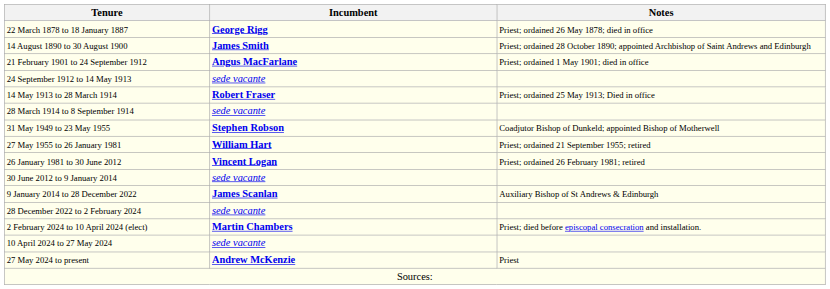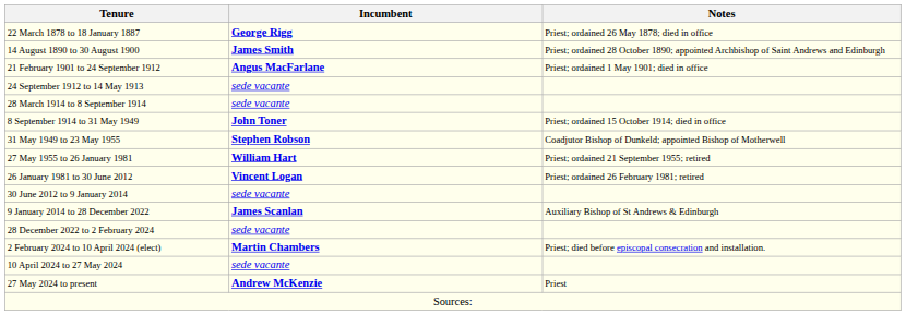 <table class="wikitable" style="width:100%;" border="1" cellpadding="2">
 <tr align=center>
 <th width="25%">Tenure</th>
 <th width="35%">Incumbent</th>
 <th width="40%">Notes</th>
 </tr>
 <tr valign=top bgcolor="#ffffec">
 <td><small>22 March 1878 to 18 January 1887</small></td>
 <td><strong><a href='#'>George Rigg</a></strong></td>
 <td><small>Priest; ordained 26 May 1878; died in office</small></td>
 </tr>
 <tr valign=top bgcolor="#ffffec">
 <td><small>14 August 1890 to 30 August 1900</small></td>
 <td><strong><a href='#'>James Smith</a></strong></td>
 <td><small>Priest; ordained 28 October 1890; appointed Archbishop of Saint Andrews and Edinburgh</small></td>
 </tr>
 <tr valign=top bgcolor="#ffffec">
 <td><small>21 February 1901 to 24 September 1912</small></td>
 <td><strong><a href='#'>Angus MacFarlane</a></strong></td>
 <td><small>Priest; ordained 1 May 1901; died in office</small></td>
 </tr>
 <tr valign=top bgcolor="#ffffec">
 <td><small>24 September 1912 to 14 May 1913</small></td>
 <td><em><a href='#'>sede vacante</a></em></td>
 <td></td>
 </tr>
 <tr valign=top bgcolor="#ffffec">
-<td><small>14 May 1913 to 28 March 1914</small></td>
-<td><strong><a href='#'>Robert Fraser</a></strong></td>
-<td><small>Priest; ordained 25 May 1913; Died in office</small></td>
-</tr>
-<tr valign=top bgcolor="#ffffec">
 <td><small>28 March 1914 to 8 September 1914</small></td>
 <td><em><a href='#'>sede vacante</a></em></td>
 <td></td>
+</tr>
+<tr valign=top bgcolor="#ffffec">
+<td><small>8 September 1914 to 31 May 1949</small></td>
+<td><strong><a href='#'>John Toner</a></strong></td>
+<td><small>Priest; ordained 15 October 1914; died in office</small></td>
 </tr>
 <tr valign=top bgcolor="#ffffec">
 <td><small>31 May 1949 to 23 May 1955</small></td>
 <td><strong><a href='#'>Stephen Robson</a></strong></td>
 <td><small>Coadjutor Bishop of Dunkeld; appointed Bishop of Motherwell</small></td>
 </tr>
 <tr valign=top bgcolor="#ffffec">
 <td><small>27 May 1955 to 26 January 1981</small></td>
 <td><strong><a href='#'>William Hart</a></strong></td>
 <td><small>Priest; ordained 21 September 1955; retired</small></td>
 </tr>
 <tr valign=top bgcolor="#ffffec">
 <td><small>26 January 1981 to 30 June 2012</small></td>
 <td><strong><a href='#'>Vincent Logan</a></strong></td>
 <td><small>Priest; ordained 26 February 1981; retired</small></td>
 </tr>
 <tr valign=top bgcolor="#ffffec">
 <td><small>30 June 2012 to 9 January 2014</small></td>
 <td><em><a href='#'>sede vacante</a></em></td>
 <td></td>
 </tr>
 <tr valign=top bgcolor="#ffffec">
 <td><small>9 January 2014 to 28 December 2022</small></td>
 <td><strong><a href='#'>James Scanlan</a></strong></td>
 <td><small>Auxiliary Bishop of St Andrews & Edinburgh</small></td>
 </tr>
 <tr valign=top bgcolor="#ffffec">
 <td><small>28 December 2022 to 2 February 2024</small></td>
 <td><em><a href='#'>sede vacante</a></em></td>
 <td></td>
 </tr>
 <tr valign="top" bgcolor="#ffffec">
 <td><small>2 February 2024 to 10 April 2024 (elect)</small></td>
 <td><strong><a href='#'>Martin Chambers</a></strong></td>
 <td><small>Priest; died before <a href='#'>episcopal consecration</a> and installation.</small></td>
 </tr>
 <tr valign=top bgcolor="#ffffec">
 <td><small>10 April 2024 to 27 May 2024</small></td>
 <td><em><a href='#'>sede vacante</a></em></td>
 <td></td>
 </tr>
 <tr valign="top" bgcolor="#ffffec">
 <td><small>27 May 2024 to present</small></td>
 <td><strong><a href='#'>Andrew McKenzie</a></strong></td>
 <td><small>Priest</small></td>
 </tr>
 <tr valign=top bgcolor="#ffffec">
 <td align=center colspan=3>Sources:</td>
 </tr>
 </table>
